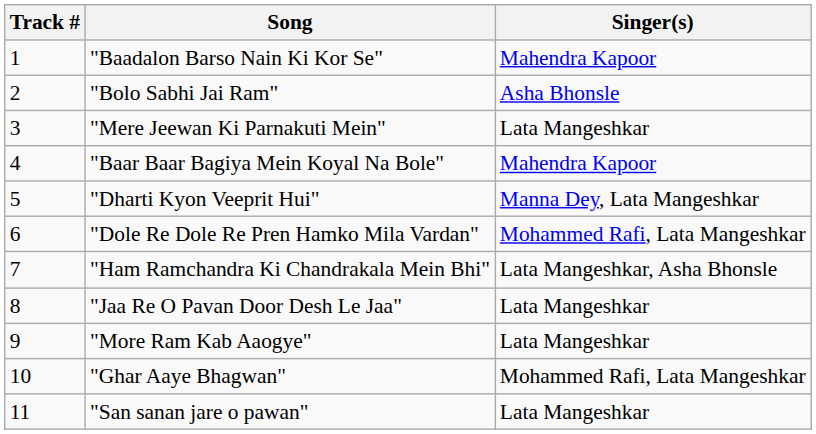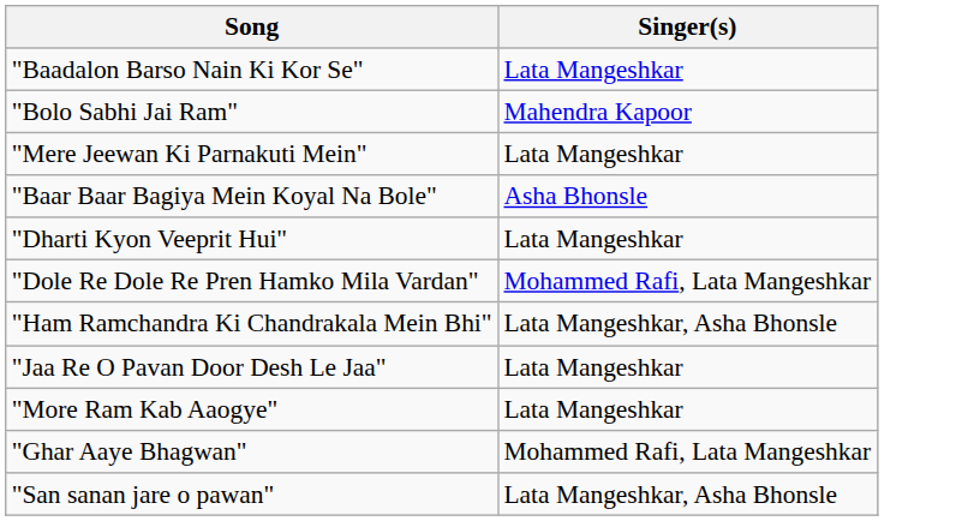 <table class="wikitable" style="font-size:95%;">
 <tr>
-<th>Track #</th>
 <th>Song</th>
 <th>Singer(s)</th>
 </tr>
 <tr>
-<td>1</td>
 <td>"Baadalon Barso Nain Ki Kor Se"</td>
+<td><a href='#'>Lata Mangeshkar</a></td>
+</tr>
+<tr>
+<td>"Bolo Sabhi Jai Ram"</td>
 <td><a href='#'>Mahendra Kapoor</a></td>
 </tr>
 <tr>
-<td>2</td>
-<td>"Bolo Sabhi Jai Ram"</td>
-<td><a href='#'>Asha Bhonsle</a></td>
-</tr>
-<tr>
-<td>3</td>
 <td>"Mere Jeewan Ki Parnakuti Mein"</td>
 <td>Lata Mangeshkar</td>
 </tr>
 <tr>
-<td>4</td>
 <td>"Baar Baar Bagiya Mein Koyal Na Bole"</td>
-<td><a href='#'>Mahendra Kapoor</a></td>
+<td><a href='#'>Asha Bhonsle</a></td>
 </tr>
 <tr>
-<td>5</td>
 <td>"Dharti Kyon Veeprit Hui"</td>
-<td><a href='#'>Manna Dey</a>, Lata Mangeshkar</td>
+<td>Lata Mangeshkar</td>
 </tr>
 <tr>
-<td>6</td>
 <td>"Dole Re Dole Re Pren Hamko Mila Vardan"</td>
 <td><a href='#'>Mohammed Rafi</a>, Lata Mangeshkar</td>
 </tr>
 <tr>
-<td>7</td>
 <td>"Ham Ramchandra Ki Chandrakala Mein Bhi"</td>
 <td>Lata Mangeshkar, Asha Bhonsle</td>
 </tr>
 <tr>
-<td>8</td>
 <td>"Jaa Re O Pavan Door Desh Le Jaa"</td>
 <td>Lata Mangeshkar</td>
 </tr>
 <tr>
-<td>9</td>
 <td>"More Ram Kab Aaogye"</td>
 <td>Lata Mangeshkar</td>
 </tr>
 <tr>
-<td>10</td>
 <td>"Ghar Aaye Bhagwan"</td>
 <td>Mohammed Rafi, Lata Mangeshkar</td>
 </tr>
 <tr>
-<td>11</td>
 <td>"San sanan jare o pawan"</td>
-<td>Lata Mangeshkar</td>
+<td>Lata Mangeshkar, Asha Bhonsle</td>
 </tr>
 </table>
